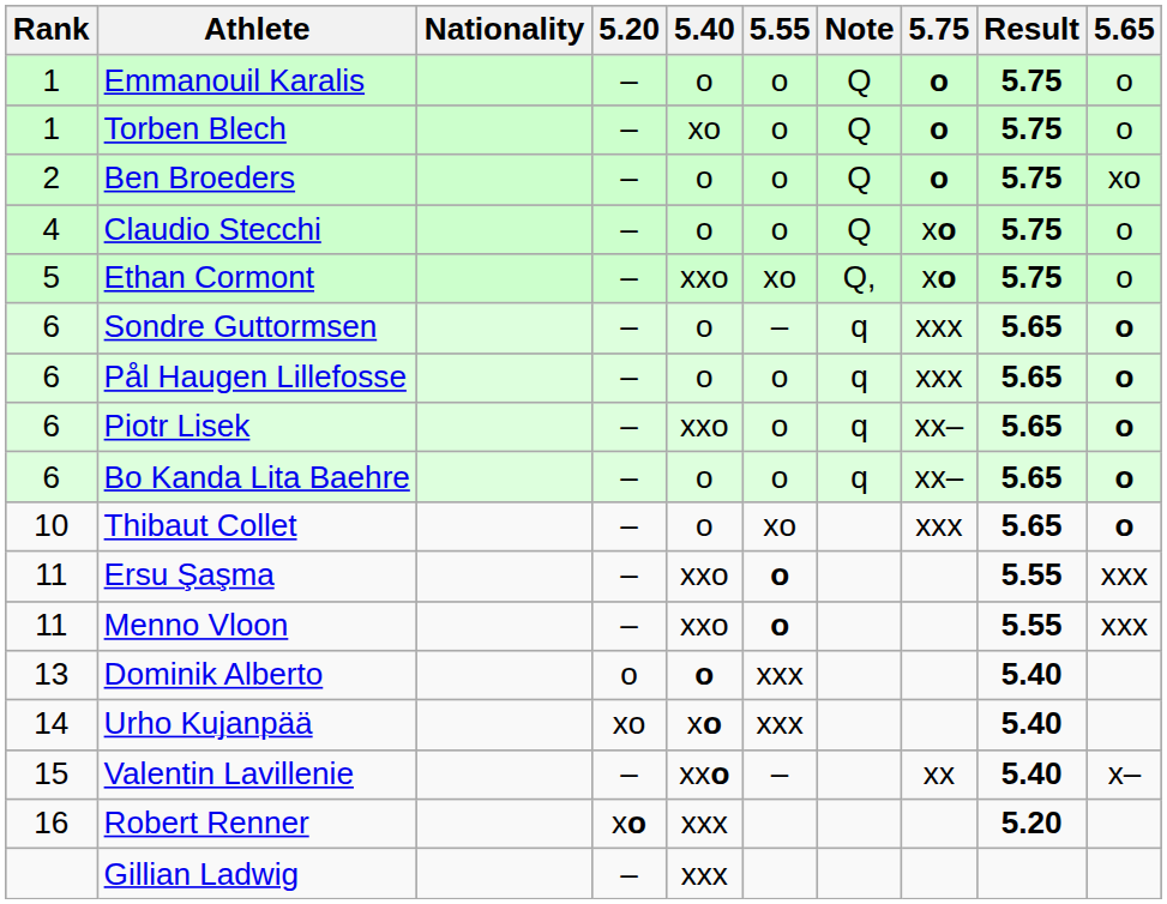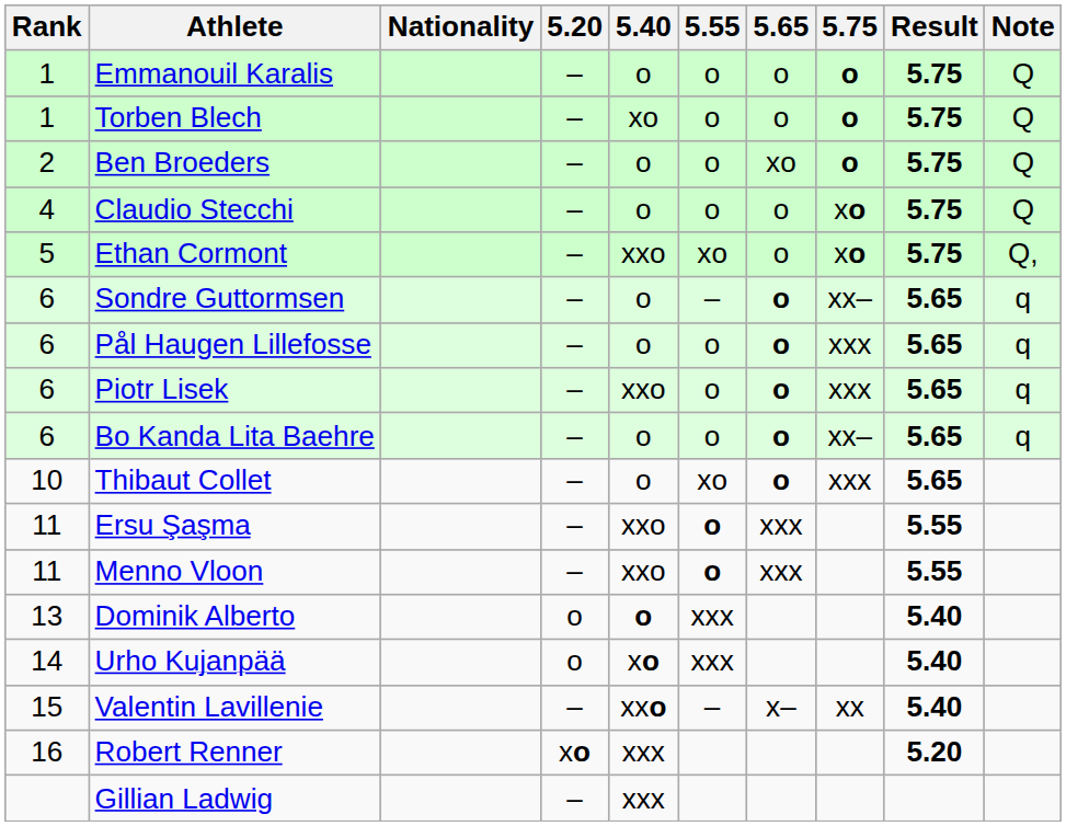 <table class="wikitable sortable" style="text-align:center">
 <tr>
 <th>Rank</th>
 <th>Athlete</th>
 <th>Nationality</th>
 <th>5.20</th>
 <th>5.40</th>
 <th>5.55</th>
-<th>Note</th>
+<th>5.65</th>
 <th>5.75</th>
 <th>Result</th>
-<th>5.65</th>
+<th>Note</th>
 </tr>
 <tr bgcolor=ccffcc>
 <td>1</td>
 <td align=left><a href='#'>Emmanouil Karalis</a></td>
 <td align=left></td>
 <td>–</td>
 <td>o</td>
 <td>o</td>
-<td>Q</td>
+<td>o</td>
 <td><strong>o</strong></td>
 <td><strong>5.75</strong></td>
-<td>o</td>
+<td>Q</td>
 </tr>
 <tr bgcolor=ccffcc>
 <td>1</td>
 <td align=left><a href='#'>Torben Blech</a></td>
 <td align=left></td>
 <td>–</td>
 <td>xo</td>
 <td>o</td>
-<td>Q</td>
+<td>o</td>
 <td><strong>o</strong></td>
 <td><strong>5.75</strong></td>
-<td>o</td>
+<td>Q</td>
 </tr>
 <tr bgcolor=ccffcc>
 <td>2</td>
 <td align=left><a href='#'>Ben Broeders</a></td>
 <td align=left></td>
 <td>–</td>
 <td>o</td>
 <td>o</td>
-<td>Q</td>
+<td>xo</td>
 <td><strong>o</strong></td>
 <td><strong>5.75</strong></td>
-<td>xo</td>
+<td>Q</td>
 </tr>
 <tr bgcolor=ccffcc>
 <td>4</td>
 <td align=left><a href='#'>Claudio Stecchi</a></td>
 <td align=left></td>
 <td>–</td>
 <td>o</td>
 <td>o</td>
-<td>Q</td>
+<td>o</td>
 <td>x<strong>o</strong></td>
 <td><strong>5.75</strong></td>
-<td>o</td>
+<td>Q</td>
 </tr>
 <tr bgcolor=ccffcc>
 <td>5</td>
 <td align=left><a href='#'>Ethan Cormont</a></td>
 <td align=left></td>
 <td>–</td>
 <td>xxo</td>
 <td>xo</td>
-<td>Q, </td>
+<td>o</td>
 <td>x<strong>o</strong></td>
 <td><strong>5.75</strong></td>
-<td>o</td>
+<td>Q, </td>
 </tr>
 <tr bgcolor=ddffdd>
 <td>6</td>
 <td align=left><a href='#'>Sondre Guttormsen</a></td>
 <td align=left></td>
 <td>–</td>
 <td>o</td>
 <td>–</td>
+<td><strong>o</strong></td>
+<td>xx–</td>
+<td><strong>5.65</strong></td>
 <td>q</td>
-<td>xxx</td>
-<td><strong>5.65</strong></td>
-<td><strong>o</strong></td>
 </tr>
 <tr bgcolor=ddffdd>
 <td>6</td>
 <td align=left><a href='#'>Pål Haugen Lillefosse</a></td>
 <td align=left></td>
 <td>–</td>
 <td>o</td>
 <td>o</td>
-<td>q</td>
+<td><strong>o</strong></td>
 <td>xxx</td>
 <td><strong>5.65</strong></td>
-<td><strong>o</strong></td>
+<td>q</td>
 </tr>
 <tr bgcolor=ddffdd>
 <td>6</td>
 <td align=left><a href='#'>Piotr Lisek</a></td>
 <td align=left></td>
 <td>–</td>
 <td>xxo</td>
 <td>o</td>
+<td><strong>o</strong></td>
+<td>xxx</td>
+<td><strong>5.65</strong></td>
 <td>q</td>
-<td>xx–</td>
-<td><strong>5.65</strong></td>
-<td><strong>o</strong></td>
 </tr>
 <tr bgcolor=ddffdd>
 <td>6</td>
 <td align=left><a href='#'>Bo Kanda Lita Baehre</a></td>
 <td align=left></td>
 <td>–</td>
 <td>o</td>
 <td>o</td>
-<td>q</td>
+<td><strong>o</strong></td>
 <td>xx–</td>
 <td><strong>5.65</strong></td>
-<td><strong>o</strong></td>
+<td>q</td>
 </tr>
 <tr>
 <td>10</td>
 <td align=left><a href='#'>Thibaut Collet</a></td>
 <td align=left></td>
 <td>–</td>
 <td>o</td>
 <td>xo</td>
-<td></td>
+<td><strong>o</strong></td>
 <td>xxx</td>
 <td><strong>5.65</strong></td>
-<td><strong>o</strong></td>
+<td></td>
 </tr>
 <tr>
 <td>11</td>
 <td align=left><a href='#'>Ersu Şaşma</a></td>
 <td align=left></td>
 <td>–</td>
 <td>xxo</td>
 <td><strong>o</strong></td>
-<td></td>
+<td>xxx</td>
 <td></td>
 <td><strong>5.55</strong></td>
-<td>xxx</td>
+<td></td>
 </tr>
 <tr>
 <td>11</td>
 <td align=left><a href='#'>Menno Vloon</a></td>
 <td align=left></td>
 <td>–</td>
 <td>xxo</td>
 <td><strong>o</strong></td>
-<td></td>
+<td>xxx</td>
 <td></td>
 <td><strong>5.55</strong></td>
-<td>xxx</td>
+<td></td>
 </tr>
 <tr>
 <td>13</td>
 <td align=left><a href='#'>Dominik Alberto</a></td>
 <td align=left></td>
 <td>o</td>
 <td><strong>o</strong></td>
 <td>xxx</td>
 <td></td>
 <td></td>
 <td><strong>5.40</strong></td>
 <td></td>
 </tr>
 <tr>
 <td>14</td>
 <td align=left><a href='#'>Urho Kujanpää</a></td>
 <td align=left></td>
-<td>xo</td>
+<td>o</td>
 <td>x<strong>o</strong></td>
 <td>xxx</td>
 <td></td>
 <td></td>
 <td><strong>5.40</strong></td>
 <td></td>
 </tr>
 <tr>
 <td>15</td>
 <td align=left><a href='#'>Valentin Lavillenie</a></td>
 <td align=left></td>
 <td>–</td>
 <td>xx<strong>o</strong></td>
 <td>–</td>
-<td></td>
+<td>x–</td>
 <td>xx</td>
 <td><strong>5.40</strong></td>
-<td>x–</td>
+<td></td>
 </tr>
 <tr>
 <td>16</td>
 <td align=left><a href='#'>Robert Renner</a></td>
 <td align=left></td>
 <td>x<strong>o</strong></td>
 <td>xxx</td>
 <td></td>
 <td></td>
 <td></td>
 <td><strong>5.20</strong></td>
 <td></td>
 </tr>
 <tr>
 <td></td>
 <td align=left><a href='#'>Gillian Ladwig</a></td>
 <td align=left></td>
 <td>–</td>
 <td>xxx</td>
 <td></td>
 <td></td>
 <td></td>
 <td><strong></strong></td>
 <td></td>
 </tr>
 </table>
